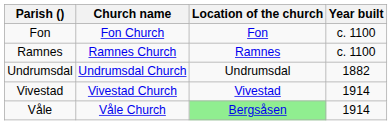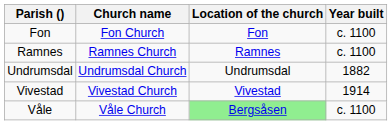 <table class="wikitable" style="text-align:center">
 <tr>
 <th>Parish ()</th>
 <th>Church name</th>
 <th>Location of the church</th>
 <th>Year built</th>
 </tr>
 <tr>
 <td rowspan="1">Fon</td>
 <td><a href='#'>Fon Church</a></td>
 <td><a href='#'>Fon</a></td>
 <td>c. 1100</td>
 </tr>
 <tr>
 <td rowspan="1">Ramnes</td>
 <td><a href='#'>Ramnes Church</a></td>
 <td><a href='#'>Ramnes</a></td>
 <td>c. 1100</td>
 </tr>
 <tr>
 <td rowspan="1">Undrumsdal</td>
 <td><a href='#'>Undrumsdal Church</a></td>
 <td>Undrumsdal</td>
 <td>1882</td>
 </tr>
 <tr>
 <td rowspan="1">Vivestad</td>
 <td><a href='#'>Vivestad Church</a></td>
 <td><a href='#'>Vivestad</a></td>
 <td>1914</td>
 </tr>
 <tr>
 <td rowspan="1">Våle</td>
 <td><a href='#'>Våle Church</a></td>
 <td style="background: lightgreen;"><a href='#'>Bergsåsen</a></td>
-<td>1914</td>
+<td>c. 1100</td>
 </tr>
 </table>
